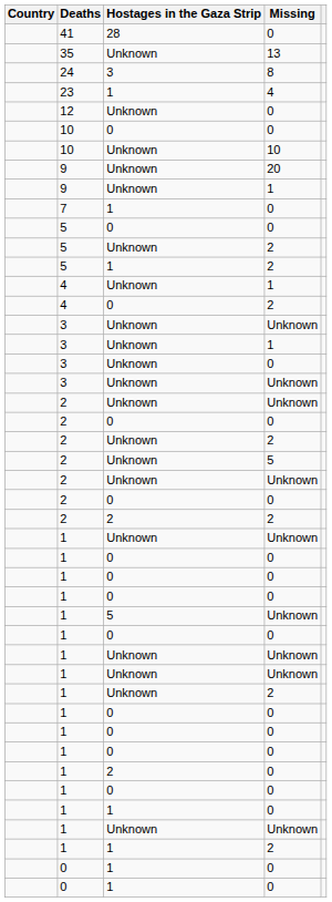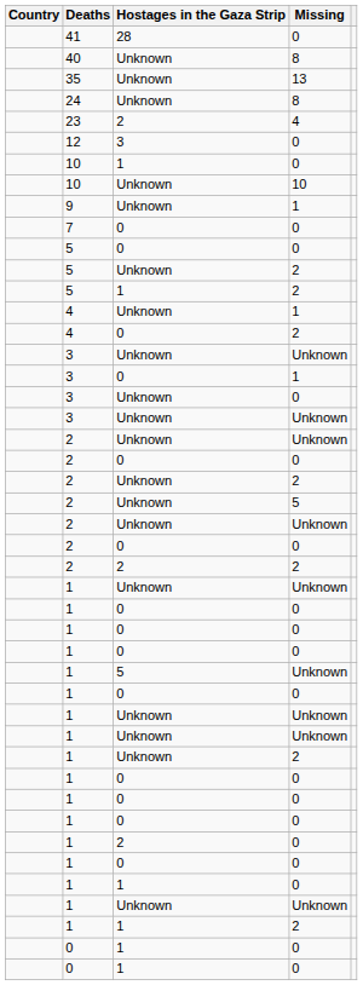 <table class="wikitable sortable" style="text-align:centre;">
 <tr>
 <th scope="col">Country</th>
 <th scope="col">Deaths</th>
 <th scope="col">Hostages in the Gaza Strip</th>
 <th scope="col">Missing</th>
 <th scope="col" class="unsortable"></th>
 </tr>
 <tr>
 <td scope="row"></td>
 <td>41</td>
 <td>28</td>
 <td>0</td>
 <td></td>
 </tr>
 <tr>
 <td scope="row"></td>
+<td>40</td>
+<td>Unknown</td>
+<td>8</td>
+<td></td>
+</tr>
+<tr>
+<td scope="row"></td>
 <td>35</td>
 <td>Unknown</td>
 <td>13</td>
 <td></td>
 </tr>
 <tr>
 <td scope="row"></td>
 <td>24</td>
-<td>3</td>
+<td>Unknown</td>
 <td>8</td>
 <td></td>
 </tr>
 <tr>
 <td scope="row"></td>
 <td>23</td>
-<td>1</td>
+<td>2</td>
 <td>4</td>
 <td></td>
 </tr>
 <tr>
 <td></td>
 <td>12</td>
-<td>Unknown</td>
+<td>3</td>
 <td>0</td>
 <td></td>
 </tr>
 <tr>
 <td scope="row"></td>
 <td>10</td>
-<td>0</td>
+<td>1</td>
 <td>0</td>
 <td></td>
 </tr>
 <tr>
 <td scope="row"></td>
 <td>10</td>
 <td>Unknown</td>
 <td>10</td>
 <td></td>
 </tr>
 <tr>
 <td scope="row"></td>
 <td>9</td>
 <td>Unknown</td>
-<td>20</td>
-<td></td>
-</tr>
-<tr>
-<td scope="row"></td>
-<td>9</td>
-<td>Unknown</td>
 <td>1</td>
 <td></td>
 </tr>
 <tr>
 <td scope="row"></td>
 <td>7</td>
-<td>1</td>
+<td>0</td>
 <td>0</td>
 <td></td>
 </tr>
 <tr>
 <td scope="row"></td>
 <td>5</td>
 <td>0</td>
 <td>0</td>
 <td></td>
 </tr>
 <tr>
 <td scope="row"></td>
 <td>5</td>
 <td>Unknown</td>
 <td>2</td>
 <td></td>
 </tr>
 <tr>
 <td scope="row"></td>
 <td>5</td>
 <td>1</td>
 <td>2</td>
 <td></td>
 </tr>
 <tr>
 <td scope="row"></td>
 <td>4</td>
 <td>Unknown</td>
 <td>1</td>
 <td></td>
 </tr>
 <tr>
 <td scope="row"></td>
 <td>4</td>
 <td>0</td>
 <td>2</td>
 <td></td>
 </tr>
 <tr>
 <td scope="row"></td>
 <td>3</td>
 <td>Unknown</td>
 <td>Unknown</td>
 <td></td>
 </tr>
 <tr>
 <td scope="row"></td>
 <td>3</td>
-<td>Unknown</td>
+<td>0</td>
 <td>1</td>
 <td></td>
 </tr>
 <tr>
 <td scope="row"></td>
 <td>3</td>
 <td>Unknown</td>
 <td>0</td>
 <td></td>
 </tr>
 <tr>
 <td scope="row"></td>
 <td>3</td>
 <td>Unknown</td>
 <td>Unknown</td>
 <td></td>
 </tr>
 <tr>
 <td scope="row"></td>
 <td>2</td>
 <td>Unknown</td>
 <td>Unknown</td>
 <td></td>
 </tr>
 <tr>
 <td></td>
 <td>2</td>
 <td>0</td>
 <td>0</td>
 <td></td>
 </tr>
 <tr>
 <td scope="row"></td>
 <td>2</td>
 <td>Unknown</td>
 <td>2</td>
 <td></td>
 </tr>
 <tr>
 <td scope="row"></td>
 <td>2</td>
 <td>Unknown</td>
 <td>5</td>
 <td></td>
 </tr>
 <tr>
 <td scope="row"></td>
 <td>2</td>
 <td>Unknown</td>
 <td>Unknown</td>
 <td></td>
 </tr>
 <tr>
 <td scope="row"></td>
 <td>2</td>
 <td>0</td>
 <td>0</td>
 <td></td>
 </tr>
 <tr>
 <td scope="row"></td>
 <td>2</td>
 <td>2</td>
 <td>2</td>
 <td></td>
 </tr>
 <tr>
 <td scope="row"></td>
 <td>1</td>
 <td>Unknown</td>
 <td>Unknown</td>
 <td></td>
 </tr>
 <tr>
 <td scope="row"></td>
 <td>1</td>
 <td>0</td>
 <td>0</td>
 <td></td>
 </tr>
 <tr>
 <td scope="row"></td>
 <td>1</td>
 <td>0</td>
 <td>0</td>
 <td></td>
 </tr>
 <tr>
 <td scope="row"></td>
 <td>1</td>
 <td>0</td>
 <td>0</td>
 <td></td>
 </tr>
 <tr>
 <td scope="row"></td>
 <td>1</td>
 <td>5</td>
 <td>Unknown</td>
 <td></td>
 </tr>
 <tr>
 <td scope="row"></td>
 <td>1</td>
 <td>0</td>
 <td>0</td>
 <td></td>
 </tr>
 <tr>
 <td scope="row"></td>
 <td>1</td>
 <td>Unknown</td>
 <td>Unknown</td>
 <td></td>
 </tr>
 <tr>
 <td scope="row"></td>
 <td>1</td>
 <td>Unknown</td>
 <td>Unknown</td>
 <td></td>
 </tr>
 <tr>
 <td scope="row"></td>
 <td>1</td>
 <td>Unknown</td>
 <td>2</td>
 <td></td>
 </tr>
 <tr>
 <td></td>
 <td>1</td>
 <td>0</td>
 <td>0</td>
 <td></td>
 </tr>
 <tr>
 <td scope="row"></td>
 <td>1</td>
 <td>0</td>
 <td>0</td>
 <td></td>
 </tr>
 <tr>
 <td scope="row"></td>
 <td>1</td>
 <td>0</td>
 <td>0</td>
 <td></td>
 </tr>
 <tr>
 <td scope="row"></td>
 <td>1</td>
 <td>2</td>
 <td>0</td>
 <td></td>
 </tr>
 <tr>
 <td scope="row"></td>
 <td>1</td>
 <td>0</td>
 <td>0</td>
 <td></td>
 </tr>
 <tr>
 <td></td>
 <td>1</td>
 <td>1</td>
 <td>0</td>
 <td></td>
 </tr>
 <tr>
 <td scope="row"></td>
 <td>1</td>
 <td>Unknown</td>
 <td>Unknown</td>
 <td></td>
 </tr>
 <tr>
 <td scope="row"></td>
 <td>1</td>
 <td>1</td>
 <td>2</td>
 <td></td>
 </tr>
 <tr>
 <td scope="row"></td>
 <td>0</td>
 <td>1</td>
 <td>0</td>
 <td></td>
 </tr>
 <tr>
 <td></td>
 <td>0</td>
 <td>1</td>
 <td>0</td>
 <td></td>
 </tr>
 </table>
